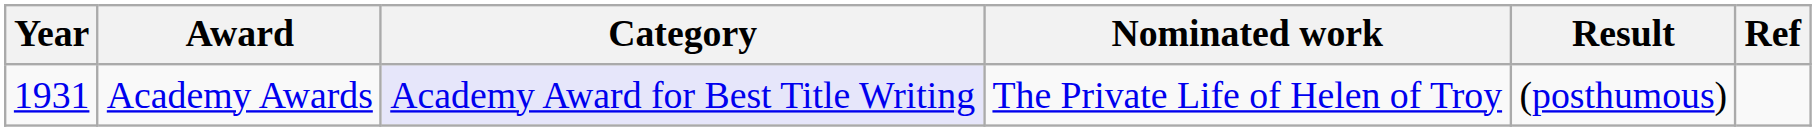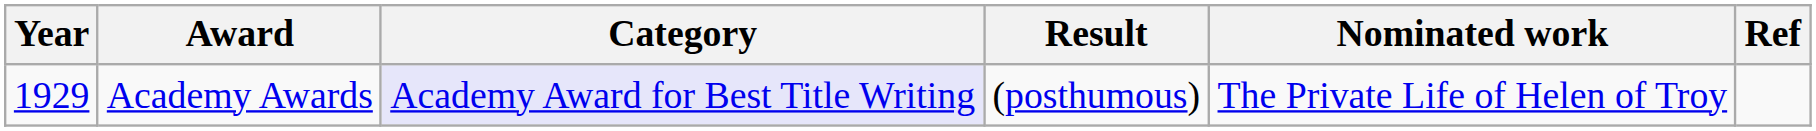 <table class="wikitable sortable">
 <tr>
 <th>Year</th>
 <th>Award</th>
 <th>Category</th>
+<th>Result</th>
 <th>Nominated work</th>
-<th>Result</th>
 <th>Ref</th>
 </tr>
 <tr>
-<td><a href='#'>1931</a></td>
+<td><a href='#'>1929</a></td>
 <td><a href='#'>Academy Awards</a></td>
 <td style="background: lavender;"><a href='#'>Academy Award for Best Title Writing</a></td>
+<td> (<a href='#'>posthumous</a>)</td>
 <td><a href='#'>The Private Life of Helen of Troy</a></td>
-<td> (<a href='#'>posthumous</a>)</td>
 <td></td>
 </tr>
 </table>
